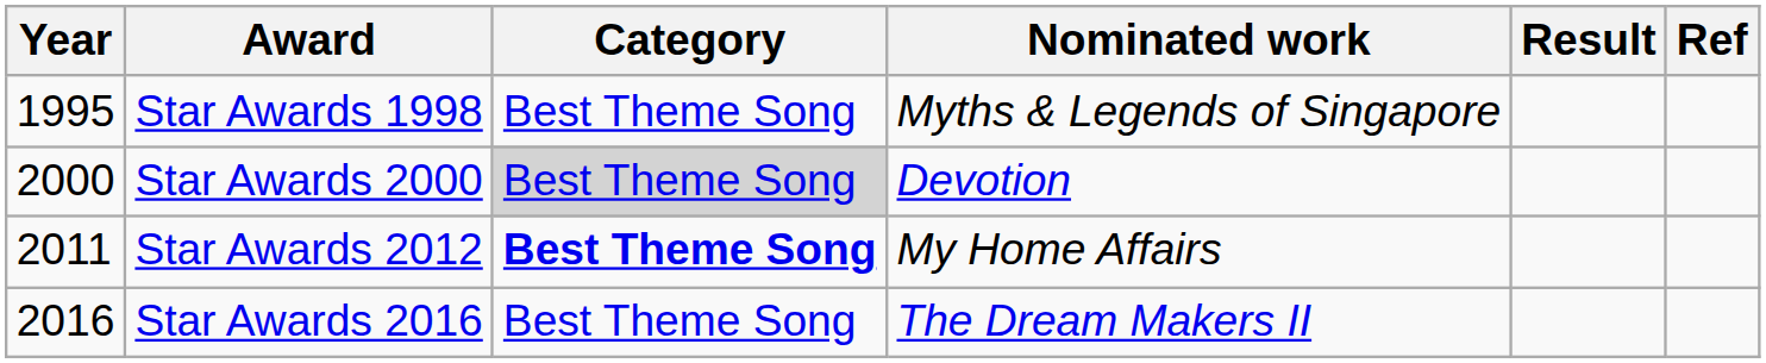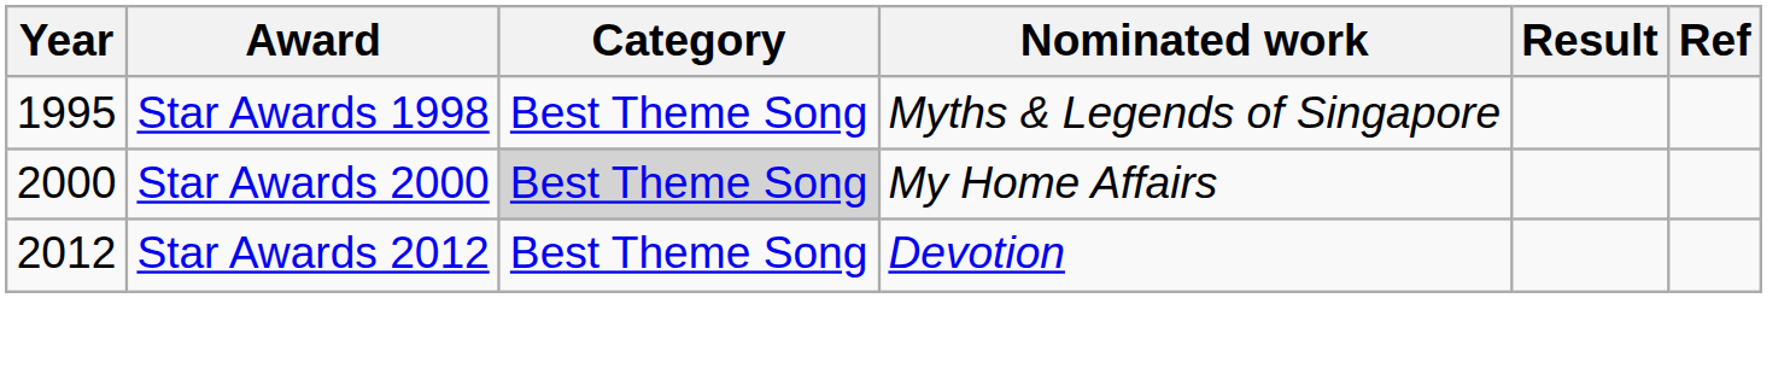 <table class="wikitable sortable">
 <tr>
 <th>Year</th>
 <th>Award</th>
 <th>Category</th>
 <th>Nominated work</th>
 <th>Result</th>
 <th class="unsortable">Ref</th>
 </tr>
 <tr>
 <td>1995</td>
 <td><a href='#'>Star Awards 1998</a></td>
 <td><a href='#'>Best Theme Song</a></td>
 <td><em>Myths & Legends of Singapore</em></td>
 <td></td>
 <td></td>
 </tr>
 <tr>
 <td>2000</td>
 <td><a href='#'>Star Awards 2000</a></td>
 <td style="background: lightgrey;"><a href='#'>Best Theme Song</a></td>
-<td><em><a href='#'>Devotion</a> </em></td>
-<td></td>
-<td></td>
-</tr>
-<tr>
-<td>2011</td>
-<td><a href='#'>Star Awards 2012</a></td>
-<td><strong><a href='#'>Best Theme Song</a></strong></td>
 <td><em>My Home Affairs </em></td>
 <td></td>
 <td></td>
 </tr>
 <tr>
-<td>2016</td>
-<td><a href='#'>Star Awards 2016</a></td>
+<td>2012</td>
+<td><a href='#'>Star Awards 2012</a></td>
 <td><a href='#'>Best Theme Song</a></td>
-<td><em> <a href='#'>The Dream Makers II</a></em></td>
+<td><em><a href='#'>Devotion</a> </em></td>
 <td></td>
 <td></td>
 </tr>
 </table>
